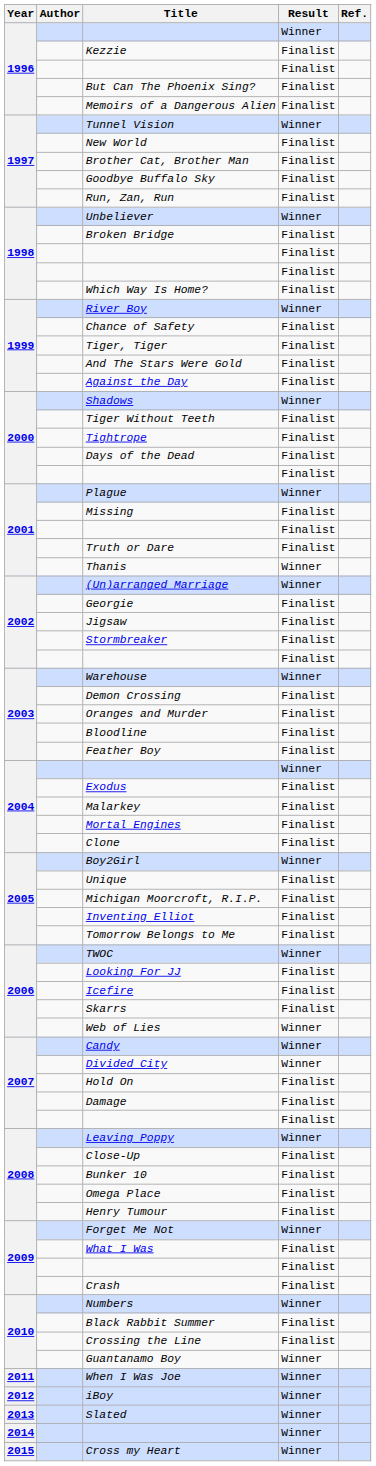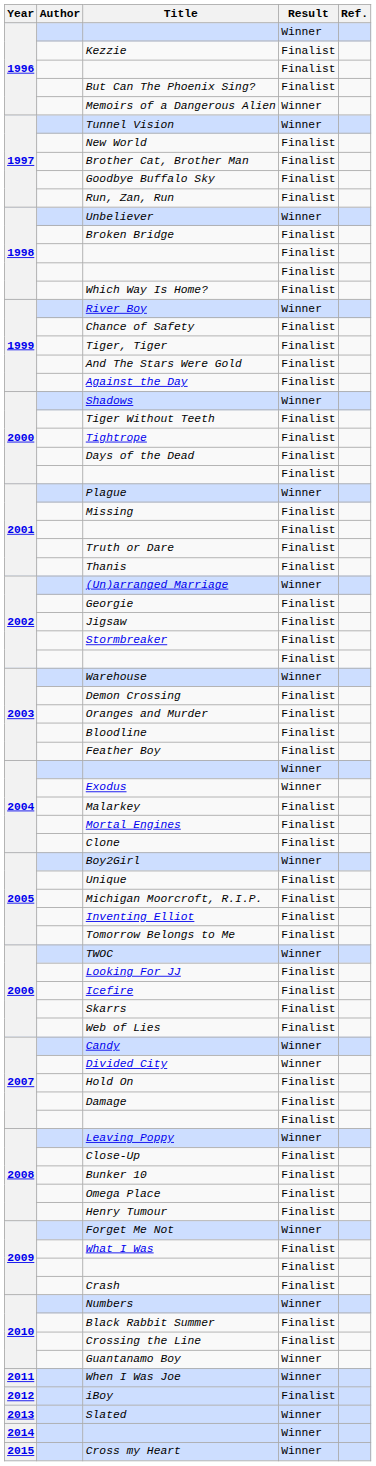 <table class="wikitable sortable mw-collapsible">
 <tr>
 <th>Year</th>
 <th>Author</th>
 <th>Title</th>
 <th>Result</th>
 <th>Ref.</th>
 </tr>
 <tr style=background:#cddeff>
 <th rowspan="5"><a href='#'>1996</a></th>
 <td></td>
 <td><em></em></td>
 <td>Winner</td>
 <td></td>
 </tr>
 <tr>
 <td></td>
 <td><em>Kezzie</em></td>
 <td>Finalist</td>
 <td></td>
 </tr>
 <tr>
 <td></td>
 <td><em></em></td>
 <td>Finalist</td>
 <td></td>
 </tr>
 <tr>
 <td></td>
 <td><em>But Can The Phoenix Sing?</em></td>
 <td>Finalist</td>
 <td></td>
 </tr>
 <tr>
 <td></td>
 <td><em>Memoirs of a Dangerous Alien</em></td>
-<td>Finalist</td>
+<td>Winner</td>
 <td></td>
 </tr>
 <tr style=background:#cddeff>
 <th rowspan="5"><a href='#'>1997</a></th>
 <td></td>
 <td><em>Tunnel Vision</em></td>
 <td>Winner</td>
 <td></td>
 </tr>
 <tr>
 <td></td>
 <td><em>New World</em></td>
 <td>Finalist</td>
 <td></td>
 </tr>
 <tr>
 <td></td>
 <td><em>Brother Cat, Brother Man</em></td>
 <td>Finalist</td>
 <td></td>
 </tr>
 <tr>
 <td></td>
 <td><em>Goodbye Buffalo Sky</em></td>
 <td>Finalist</td>
 <td></td>
 </tr>
 <tr>
 <td></td>
 <td><em>Run, Zan, Run</em></td>
 <td>Finalist</td>
 <td></td>
 </tr>
 <tr style=background:#cddeff>
 <th rowspan="5"><a href='#'>1998</a></th>
 <td></td>
 <td><em>Unbeliever</em></td>
 <td>Winner</td>
 <td></td>
 </tr>
 <tr>
 <td></td>
 <td><em>Broken Bridge</em></td>
 <td>Finalist</td>
 <td></td>
 </tr>
 <tr>
 <td></td>
 <td><em></em></td>
 <td>Finalist</td>
 <td></td>
 </tr>
 <tr>
 <td></td>
 <td><em></em></td>
 <td>Finalist</td>
 <td></td>
 </tr>
 <tr>
 <td></td>
 <td><em>Which Way Is Home?</em></td>
 <td>Finalist</td>
 <td></td>
 </tr>
 <tr style=background:#cddeff>
 <th rowspan="5"><a href='#'>1999</a></th>
 <td></td>
 <td><em><a href='#'>River Boy</a></em></td>
 <td>Winner</td>
 <td></td>
 </tr>
 <tr>
 <td></td>
 <td><em>Chance of Safety</em></td>
 <td>Finalist</td>
 <td></td>
 </tr>
 <tr>
 <td></td>
 <td><em>Tiger, Tiger</em></td>
 <td>Finalist</td>
 <td></td>
 </tr>
 <tr>
 <td></td>
 <td><em>And The Stars Were Gold</em></td>
 <td>Finalist</td>
 <td></td>
 </tr>
 <tr>
 <td></td>
 <td><em><a href='#'>Against the Day</a></em></td>
 <td>Finalist</td>
 <td></td>
 </tr>
 <tr style=background:#cddeff>
 <th rowspan="5"><a href='#'>2000</a></th>
 <td></td>
 <td><em><a href='#'>Shadows</a></em></td>
 <td>Winner</td>
 <td></td>
 </tr>
 <tr>
 <td></td>
 <td><em>Tiger Without Teeth</em></td>
 <td>Finalist</td>
 <td></td>
 </tr>
 <tr>
 <td></td>
 <td><em><a href='#'>Tightrope</a></em></td>
 <td>Finalist</td>
 <td></td>
 </tr>
 <tr>
 <td></td>
 <td><em>Days of the Dead</em></td>
 <td>Finalist</td>
 <td></td>
 </tr>
 <tr>
 <td></td>
 <td><em></em></td>
 <td>Finalist</td>
 <td></td>
 </tr>
 <tr style=background:#cddeff>
 <th rowspan="5"><a href='#'>2001</a></th>
 <td></td>
 <td><em>Plague</em></td>
 <td>Winner</td>
 <td></td>
 </tr>
 <tr>
 <td></td>
 <td><em>Missing</em></td>
 <td>Finalist</td>
 <td></td>
 </tr>
 <tr>
 <td></td>
 <td><em></em></td>
 <td>Finalist</td>
 <td></td>
 </tr>
 <tr>
 <td></td>
 <td><em>Truth or Dare</em></td>
 <td>Finalist</td>
 <td></td>
 </tr>
 <tr>
 <td></td>
 <td><em>Thanis</em></td>
-<td>Winner</td>
+<td>Finalist</td>
 <td></td>
 </tr>
 <tr style=background:#cddeff>
 <th rowspan="5"><a href='#'>2002</a></th>
 <td></td>
 <td><em><a href='#'>(Un)arranged Marriage</a></em></td>
 <td>Winner</td>
 <td></td>
 </tr>
 <tr>
 <td></td>
 <td><em>Georgie</em></td>
 <td>Finalist</td>
 <td></td>
 </tr>
 <tr>
 <td></td>
 <td><em>Jigsaw</em></td>
 <td>Finalist</td>
 <td></td>
 </tr>
 <tr>
 <td></td>
 <td><em><a href='#'>Stormbreaker</a></em></td>
 <td>Finalist</td>
 <td></td>
 </tr>
 <tr>
 <td></td>
 <td><em></em></td>
 <td>Finalist</td>
 <td></td>
 </tr>
 <tr style=background:#cddeff>
 <th rowspan="5"><a href='#'>2003</a></th>
 <td></td>
 <td><em>Warehouse</em></td>
 <td>Winner</td>
 <td></td>
 </tr>
 <tr>
 <td></td>
 <td><em>Demon Crossing</em></td>
 <td>Finalist</td>
 <td></td>
 </tr>
 <tr>
 <td></td>
 <td><em>Oranges and Murder</em></td>
 <td>Finalist</td>
 <td></td>
 </tr>
 <tr>
 <td></td>
 <td><em>Bloodline</em></td>
 <td>Finalist</td>
 <td></td>
 </tr>
 <tr>
 <td></td>
 <td><em>Feather Boy</em></td>
 <td>Finalist</td>
 <td></td>
 </tr>
 <tr style=background:#cddeff>
 <th rowspan="5"><a href='#'>2004</a></th>
 <td></td>
 <td><em></em></td>
 <td>Winner</td>
 <td></td>
 </tr>
 <tr>
 <td></td>
 <td><em><a href='#'>Exodus</a></em></td>
-<td>Finalist</td>
+<td>Winner</td>
 <td></td>
 </tr>
 <tr>
 <td></td>
 <td><em>Malarkey</em></td>
 <td>Finalist</td>
 <td></td>
 </tr>
 <tr>
 <td></td>
 <td><em><a href='#'>Mortal Engines</a></em></td>
 <td>Finalist</td>
 <td></td>
 </tr>
 <tr>
 <td></td>
 <td><em>Clone</em></td>
 <td>Finalist</td>
 <td></td>
 </tr>
 <tr style=background:#cddeff>
 <th rowspan="5"><a href='#'>2005</a></th>
 <td></td>
 <td><em>Boy2Girl</em></td>
 <td>Winner</td>
 <td></td>
 </tr>
 <tr>
 <td></td>
 <td><em>Unique</em></td>
 <td>Finalist</td>
 <td></td>
 </tr>
 <tr>
 <td></td>
 <td><em>Michigan Moorcroft, R.I.P.</em></td>
 <td>Finalist</td>
 <td></td>
 </tr>
 <tr>
 <td></td>
 <td><em><a href='#'>Inventing Elliot</a></em></td>
 <td>Finalist</td>
 <td></td>
 </tr>
 <tr>
 <td></td>
 <td><em>Tomorrow Belongs to Me</em></td>
 <td>Finalist</td>
 <td></td>
 </tr>
 <tr style=background:#cddeff>
 <th rowspan="5"><a href='#'>2006</a></th>
 <td></td>
 <td><em>TWOC</em></td>
 <td>Winner</td>
 <td></td>
 </tr>
 <tr>
 <td></td>
 <td><em><a href='#'>Looking For JJ</a></em></td>
 <td>Finalist</td>
 <td></td>
 </tr>
 <tr>
 <td></td>
 <td><em><a href='#'>Icefire</a></em></td>
 <td>Finalist</td>
 <td></td>
 </tr>
 <tr>
 <td></td>
 <td><em>Skarrs</em></td>
 <td>Finalist</td>
 <td></td>
 </tr>
 <tr>
 <td></td>
 <td><em>Web of Lies</em></td>
-<td>Winner</td>
+<td>Finalist</td>
 <td></td>
 </tr>
 <tr style=background:#cddeff>
 <th rowspan="5"><a href='#'>2007</a></th>
 <td></td>
 <td><em><a href='#'>Candy</a></em></td>
 <td>Winner</td>
 <td></td>
 </tr>
 <tr>
 <td></td>
 <td><em><a href='#'>Divided City</a></em></td>
 <td>Winner</td>
 <td></td>
 </tr>
 <tr>
 <td></td>
 <td><em>Hold On</em></td>
 <td>Finalist</td>
 <td></td>
 </tr>
 <tr>
 <td></td>
 <td><em>Damage</em></td>
 <td>Finalist</td>
 <td></td>
 </tr>
 <tr>
 <td></td>
 <td><em></em></td>
 <td>Finalist</td>
 <td></td>
 </tr>
 <tr style=background:#cddeff>
 <th rowspan="5"><a href='#'>2008</a></th>
 <td></td>
 <td><em><a href='#'>Leaving Poppy</a></em></td>
 <td>Winner</td>
 <td></td>
 </tr>
 <tr>
 <td></td>
 <td><em>Close-Up</em></td>
 <td>Finalist</td>
 <td></td>
 </tr>
 <tr>
 <td></td>
 <td><em>Bunker 10</em></td>
 <td>Finalist</td>
 <td></td>
 </tr>
 <tr>
 <td></td>
 <td><em>Omega Place</em></td>
 <td>Finalist</td>
 <td></td>
 </tr>
 <tr>
 <td></td>
 <td><em>Henry Tumour</em></td>
 <td>Finalist</td>
 <td></td>
 </tr>
 <tr style=background:#cddeff>
 <th rowspan="4"><a href='#'>2009</a></th>
 <td></td>
 <td><em>Forget Me Not</em></td>
 <td>Winner</td>
 <td></td>
 </tr>
 <tr>
 <td></td>
 <td><em><a href='#'>What I Was</a></em></td>
 <td>Finalist</td>
 <td></td>
 </tr>
 <tr>
 <td></td>
 <td><em></em></td>
 <td>Finalist</td>
 <td></td>
 </tr>
 <tr>
 <td></td>
 <td><em>Crash</em></td>
 <td>Finalist</td>
 <td></td>
 </tr>
 <tr style="background:#cddeff">
 <th rowspan="4"><a href='#'>2010</a></th>
 <td></td>
 <td><em>Numbers</em></td>
 <td>Winner</td>
 <td></td>
 </tr>
 <tr>
 <td></td>
 <td><em>Black Rabbit Summer</em></td>
 <td>Finalist</td>
 <td></td>
 </tr>
 <tr>
 <td></td>
 <td><em>Crossing the Line</em></td>
 <td>Finalist</td>
 <td></td>
 </tr>
 <tr>
 <td></td>
 <td><em>Guantanamo Boy</em></td>
 <td>Winner</td>
 <td></td>
 </tr>
 <tr style=background:#cddeff>
 <th><a href='#'>2011</a></th>
 <td></td>
 <td><em>When I Was Joe</em></td>
 <td>Winner</td>
 <td></td>
 </tr>
 <tr style=background:#cddeff>
 <th><a href='#'>2012</a></th>
 <td></td>
 <td><em>iBoy</em></td>
-<td>Winner</td>
+<td>Finalist</td>
 <td></td>
 </tr>
 <tr style=background:#cddeff>
 <th><a href='#'>2013</a></th>
 <td></td>
 <td><em>Slated</em></td>
 <td>Winner</td>
 <td></td>
 </tr>
 <tr style=background:#cddeff>
 <th><a href='#'>2014</a></th>
 <td></td>
 <td><em></em></td>
 <td>Winner</td>
 <td></td>
 </tr>
 <tr style=background:#cddeff>
 <th><a href='#'>2015</a></th>
 <td></td>
 <td><em>Cross my Heart</em></td>
 <td>Winner</td>
 <td></td>
 </tr>
 </table>
